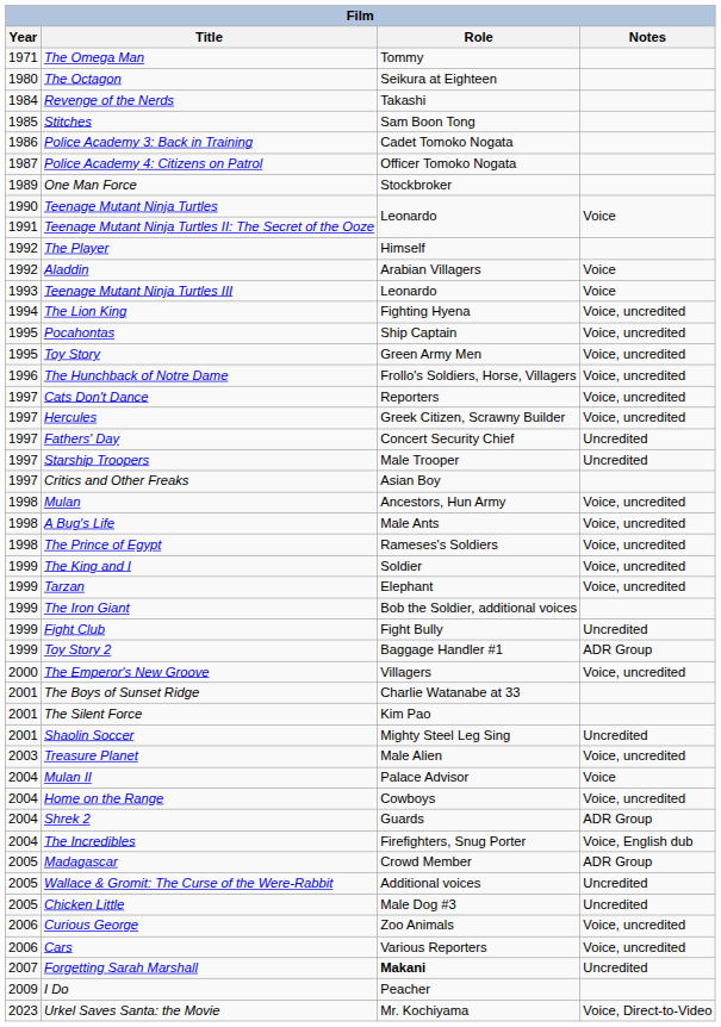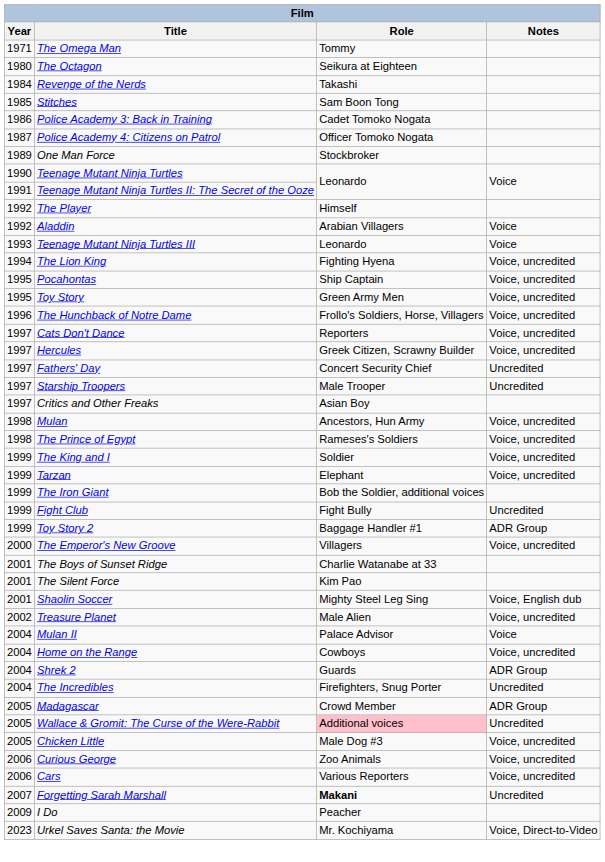 <table class="wikitable">
 <tr>
 <th colspan="4" style="background: LightSteelBlue;">Film</th>
 </tr>
 <tr>
 <th>Year</th>
 <th>Title</th>
 <th>Role</th>
 <th>Notes</th>
 </tr>
 <tr>
 <td>1971</td>
 <td><em><a href='#'>The Omega Man</a></em></td>
 <td>Tommy</td>
 <td></td>
 </tr>
 <tr>
 <td>1980</td>
 <td><em><a href='#'>The Octagon</a></em></td>
 <td>Seikura at Eighteen</td>
 <td></td>
 </tr>
 <tr>
 <td>1984</td>
 <td><em><a href='#'>Revenge of the Nerds</a></em></td>
 <td>Takashi</td>
 <td></td>
 </tr>
 <tr>
 <td>1985</td>
 <td><em><a href='#'>Stitches</a></em></td>
 <td>Sam Boon Tong</td>
 <td></td>
 </tr>
 <tr>
 <td>1986</td>
 <td><em><a href='#'>Police Academy 3: Back in Training</a></em></td>
 <td>Cadet Tomoko Nogata</td>
 <td></td>
 </tr>
 <tr>
 <td>1987</td>
 <td><em><a href='#'>Police Academy 4: Citizens on Patrol</a></em></td>
 <td>Officer Tomoko Nogata</td>
 <td></td>
 </tr>
 <tr>
 <td>1989</td>
 <td><em>One Man Force</em></td>
 <td>Stockbroker</td>
 <td></td>
 </tr>
 <tr>
 <td>1990</td>
 <td><em><a href='#'>Teenage Mutant Ninja Turtles</a></em></td>
 <td rowspan="2">Leonardo</td>
 <td rowspan="2">Voice</td>
 </tr>
 <tr>
 <td>1991</td>
 <td><em><a href='#'>Teenage Mutant Ninja Turtles II: The Secret of the Ooze</a></em></td>
 </tr>
 <tr>
 <td>1992</td>
 <td><em><a href='#'>The Player</a></em></td>
 <td>Himself</td>
 <td></td>
 </tr>
 <tr>
 <td>1992</td>
 <td><em><a href='#'>Aladdin</a></em></td>
 <td>Arabian Villagers</td>
 <td>Voice</td>
 </tr>
 <tr>
 <td>1993</td>
 <td><em><a href='#'>Teenage Mutant Ninja Turtles III</a></em></td>
 <td>Leonardo</td>
 <td>Voice</td>
 </tr>
 <tr>
 <td>1994</td>
 <td><em><a href='#'>The Lion King</a></em></td>
 <td>Fighting Hyena</td>
 <td>Voice, uncredited</td>
 </tr>
 <tr>
 <td>1995</td>
 <td><em><a href='#'>Pocahontas</a></em></td>
 <td>Ship Captain</td>
 <td>Voice, uncredited</td>
 </tr>
 <tr>
 <td>1995</td>
 <td><em><a href='#'>Toy Story</a></em></td>
 <td>Green Army Men</td>
 <td>Voice, uncredited</td>
 </tr>
 <tr>
 <td>1996</td>
 <td><em><a href='#'>The Hunchback of Notre Dame</a></em></td>
 <td>Frollo's Soldiers, Horse, Villagers</td>
 <td>Voice, uncredited</td>
 </tr>
 <tr>
 <td>1997</td>
 <td><em><a href='#'>Cats Don't Dance</a></em></td>
 <td>Reporters</td>
 <td>Voice, uncredited</td>
 </tr>
 <tr>
 <td>1997</td>
 <td><em><a href='#'>Hercules</a></em></td>
 <td>Greek Citizen, Scrawny Builder</td>
 <td>Voice, uncredited</td>
 </tr>
 <tr>
 <td>1997</td>
 <td><em><a href='#'>Fathers' Day</a></em></td>
 <td>Concert Security Chief</td>
 <td>Uncredited</td>
 </tr>
 <tr>
 <td>1997</td>
 <td><em><a href='#'>Starship Troopers</a></em></td>
 <td>Male Trooper</td>
 <td>Uncredited</td>
 </tr>
 <tr>
 <td>1997</td>
 <td><em>Critics and Other Freaks</em></td>
 <td>Asian Boy</td>
 <td></td>
 </tr>
 <tr>
 <td>1998</td>
 <td><em><a href='#'>Mulan</a></em></td>
 <td>Ancestors, Hun Army</td>
 <td>Voice, uncredited</td>
 </tr>
 <tr>
 <td>1998</td>
-<td><em><a href='#'>A Bug's Life</a></em></td>
-<td>Male Ants</td>
-<td>Voice, uncredited</td>
-</tr>
-<tr>
-<td>1998</td>
 <td><em><a href='#'>The Prince of Egypt</a></em></td>
 <td>Rameses's Soldiers</td>
 <td>Voice, uncredited</td>
 </tr>
 <tr>
 <td>1999</td>
 <td><em><a href='#'>The King and I</a></em></td>
 <td>Soldier</td>
 <td>Voice, uncredited</td>
 </tr>
 <tr>
 <td>1999</td>
 <td><em><a href='#'>Tarzan</a></em></td>
 <td>Elephant</td>
 <td>Voice, uncredited</td>
 </tr>
 <tr>
 <td>1999</td>
 <td><em><a href='#'>The Iron Giant</a></em></td>
 <td>Bob the Soldier, additional voices</td>
 <td></td>
 </tr>
 <tr>
 <td>1999</td>
 <td><em><a href='#'>Fight Club</a></em></td>
 <td>Fight Bully</td>
 <td>Uncredited</td>
 </tr>
 <tr>
 <td>1999</td>
 <td><em><a href='#'>Toy Story 2</a></em></td>
 <td>Baggage Handler #1</td>
 <td>ADR Group</td>
 </tr>
 <tr>
 <td>2000</td>
 <td><em><a href='#'>The Emperor's New Groove</a></em></td>
 <td>Villagers</td>
 <td>Voice, uncredited</td>
 </tr>
 <tr>
 <td>2001</td>
 <td><em>The Boys of Sunset Ridge</em></td>
 <td>Charlie Watanabe at 33</td>
 <td></td>
 </tr>
 <tr>
 <td>2001</td>
 <td><em>The Silent Force</em></td>
 <td>Kim Pao</td>
 <td></td>
 </tr>
 <tr>
 <td>2001</td>
 <td><em><a href='#'>Shaolin Soccer</a></em></td>
 <td>Mighty Steel Leg Sing</td>
-<td>Uncredited</td>
+<td>Voice, English dub</td>
 </tr>
 <tr>
-<td>2003</td>
+<td>2002</td>
 <td><em><a href='#'>Treasure Planet</a></em></td>
 <td>Male Alien</td>
 <td>Voice, uncredited</td>
 </tr>
 <tr>
 <td>2004</td>
 <td><em><a href='#'>Mulan II</a></em></td>
 <td>Palace Advisor</td>
 <td>Voice</td>
 </tr>
 <tr>
 <td>2004</td>
 <td><em><a href='#'>Home on the Range</a></em></td>
 <td>Cowboys</td>
 <td>Voice, uncredited</td>
 </tr>
 <tr>
 <td>2004</td>
 <td><em><a href='#'>Shrek 2</a></em></td>
 <td>Guards</td>
 <td>ADR Group</td>
 </tr>
 <tr>
 <td>2004</td>
 <td><em><a href='#'>The Incredibles</a></em></td>
 <td>Firefighters, Snug Porter</td>
-<td>Voice, English dub</td>
+<td>Uncredited</td>
 </tr>
 <tr>
 <td>2005</td>
 <td><em><a href='#'>Madagascar</a></em></td>
 <td>Crowd Member</td>
 <td>ADR Group</td>
 </tr>
 <tr>
 <td>2005</td>
 <td><em><a href='#'>Wallace & Gromit: The Curse of the Were-Rabbit</a></em></td>
-<td>Additional voices</td>
+<td style="background: pink;">Additional voices</td>
 <td>Uncredited</td>
 </tr>
 <tr>
 <td>2005</td>
 <td><em><a href='#'>Chicken Little</a></em></td>
 <td>Male Dog #3</td>
-<td>Uncredited</td>
+<td>Voice, uncredited</td>
 </tr>
 <tr>
 <td>2006</td>
 <td><em><a href='#'>Curious George</a></em></td>
 <td>Zoo Animals</td>
 <td>Voice, uncredited</td>
 </tr>
 <tr>
 <td>2006</td>
 <td><em><a href='#'>Cars</a></em></td>
 <td>Various Reporters</td>
 <td>Voice, uncredited</td>
 </tr>
 <tr>
 <td>2007</td>
 <td><em><a href='#'>Forgetting Sarah Marshall</a></em></td>
 <td><strong>Makani</strong></td>
 <td>Uncredited</td>
 </tr>
 <tr>
 <td>2009</td>
 <td><em>I Do</em></td>
 <td>Peacher</td>
 <td></td>
 </tr>
 <tr>
 <td>2023</td>
 <td><em>Urkel Saves Santa: the Movie</em></td>
 <td>Mr. Kochiyama</td>
 <td>Voice, Direct-to-Video</td>
 </tr>
 </table>
